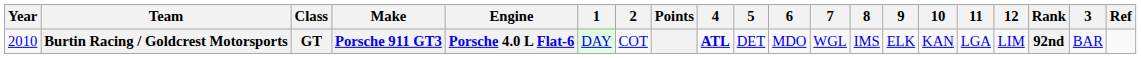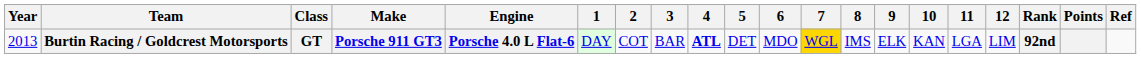 <table class="wikitable" style="text-align:center; font-size:90%">
 <tr>
 <th>Year</th>
 <th>Team</th>
 <th>Class</th>
 <th>Make</th>
 <th>Engine</th>
 <th>1</th>
 <th>2</th>
-<th>Points</th>
+<th>3</th>
 <th>4</th>
 <th>5</th>
 <th>6</th>
 <th>7</th>
 <th>8</th>
 <th>9</th>
 <th>10</th>
 <th>11</th>
 <th>12</th>
 <th>Rank</th>
-<th>3</th>
+<th>Points</th>
 <th>Ref</th>
 </tr>
 <tr>
-<td><a href='#'>2010</a></td>
+<td><a href='#'>2013</a></td>
 <th>Burtin Racing / Goldcrest Motorsports</th>
 <th>GT</th>
 <th><a href='#'>Porsche 911 GT3</a></th>
 <th><a href='#'>Porsche</a> 4.0 L <a href='#'>Flat-6</a></th>
 <td style="background:#DFFFDF;"><a href='#'>DAY</a><br></td>
 <td><a href='#'>COT</a></td>
-<th></th>
+<td><a href='#'>BAR</a></td>
 <td><strong><a href='#'>ATL</a></strong></td>
 <td><a href='#'>DET</a></td>
 <td><a href='#'>MDO</a></td>
-<td><a href='#'>WGL</a></td>
+<td style="background: gold;"><a href='#'>WGL</a></td>
 <td><a href='#'>IMS</a></td>
 <td><a href='#'>ELK</a></td>
 <td><a href='#'>KAN</a></td>
 <td><a href='#'>LGA</a></td>
 <td><a href='#'>LIM</a></td>
 <th>92nd</th>
-<td><a href='#'>BAR</a></td>
+<th></th>
 <td></td>
 </tr>
 </table>
